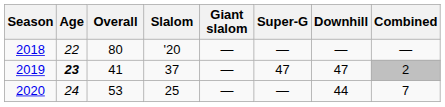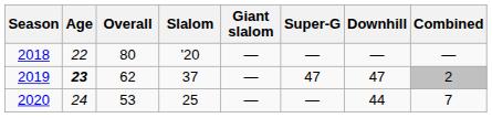 <table class="wikitable" style="text-align:center; font-size:100%;">
 <tr>
 <th>Season</th>
 <th>Age</th>
 <th> Overall </th>
 <th> Slalom </th>
 <th>Giant<br> slalom </th>
 <th>Super-G</th>
 <th>Downhill</th>
 <th>Combined</th>
 </tr>
 <tr>
 <td><a href='#'>2018</a></td>
 <td><em>22</em></td>
 <td>80</td>
 <td>'20</td>
 <td>—</td>
 <td>—</td>
 <td>—</td>
 <td>—</td>
 </tr>
 <tr>
 <td><a href='#'>2019</a></td>
 <td><strong><em>23</em></strong></td>
-<td>41</td>
+<td>62</td>
 <td>37</td>
 <td>—</td>
 <td>47</td>
 <td>47</td>
 <td bgcolor="silver">2</td>
 </tr>
 <tr>
 <td><a href='#'>2020</a></td>
 <td><em>24</em></td>
 <td>53</td>
 <td>25</td>
 <td>—</td>
 <td>—</td>
 <td>44</td>
 <td>7<br></td>
 </tr>
 </table>
